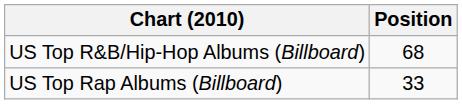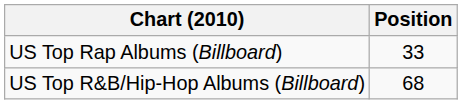 <table class="wikitable sortable">
 <tr>
 <th>Chart (2010)</th>
 <th>Position</th>
 </tr>
 <tr>
+<td>US Top Rap Albums (<em>Billboard</em>)</td>
+<td align="center">33</td>
+</tr>
+<tr>
 <td>US Top R&B/Hip-Hop Albums (<em>Billboard</em>)</td>
 <td align="center">68</td>
 </tr>
-<tr>
-<td>US Top Rap Albums (<em>Billboard</em>)</td>
-<td align="center">33</td>
-</tr>
 </table>
